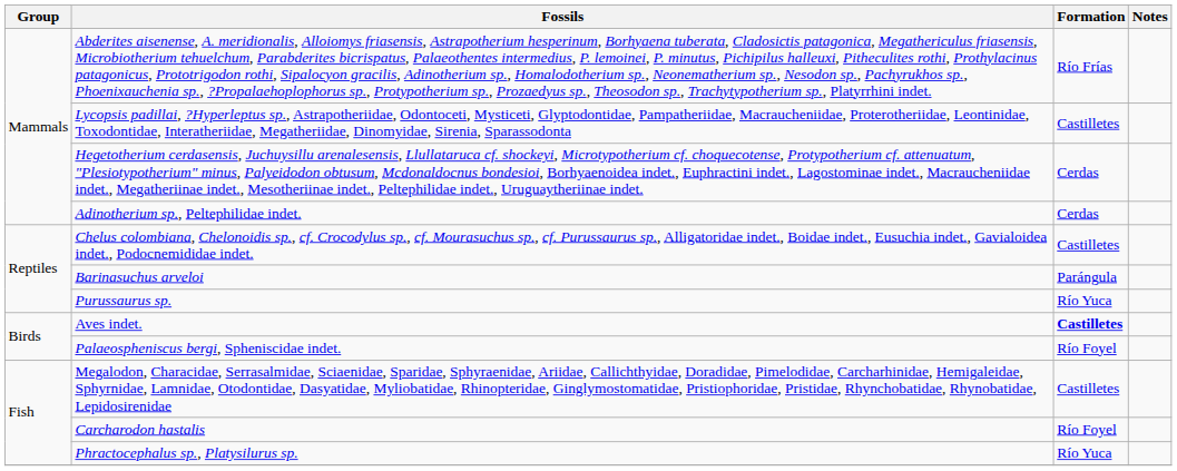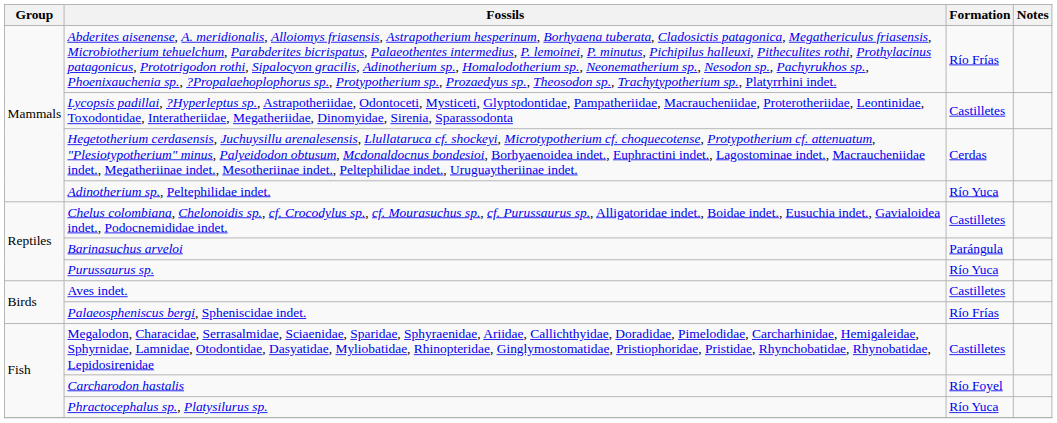 <table class="wikitable sortable">
 <tr>
 <th>Group</th>
 <th>Fossils</th>
 <th>Formation</th>
 <th class=unsortable>Notes</th>
 </tr>
 <tr>
 <td rowspan=4>Mammals</td>
 <td><em><a href='#'>Abderites aisenense</a></em>, <em><a href='#'>A. meridionalis</a></em>, <em><a href='#'>Alloiomys friasensis</a></em>, <em><a href='#'>Astrapotherium hesperinum</a></em>, <em><a href='#'>Borhyaena tuberata</a></em>, <em><a href='#'>Cladosictis patagonica</a></em>, <em><a href='#'>Megathericulus friasensis</a></em>, <em><a href='#'>Microbiotherium tehuelchum</a></em>, <em><a href='#'>Parabderites bicrispatus</a></em>, <em><a href='#'>Palaeothentes intermedius</a></em>, <em><a href='#'>P. lemoinei</a></em>, <em><a href='#'>P. minutus</a></em>, <em><a href='#'>Pichipilus halleuxi</a></em>, <em><a href='#'>Pitheculites rothi</a></em>, <em><a href='#'>Prothylacinus patagonicus</a></em>, <em><a href='#'>Prototrigodon rothi</a></em>, <em><a href='#'>Sipalocyon gracilis</a></em>, <em><a href='#'>Adinotherium sp.</a></em>, <em><a href='#'>Homalodotherium sp.</a></em>, <em><a href='#'>Neonematherium sp.</a></em>, <em><a href='#'>Nesodon sp.</a></em>, <em><a href='#'>Pachyrukhos sp.</a></em>, <em><a href='#'>Phoenixauchenia sp.</a></em>, <em><a href='#'>?Propalaehoplophorus sp.</a></em>, <em><a href='#'>Protypotherium sp.</a></em>, <em><a href='#'>Prozaedyus sp.</a></em>, <em><a href='#'>Theosodon sp.</a></em>, <em><a href='#'>Trachytypotherium sp.</a></em>, <a href='#'>Platyrrhini indet.</a></td>
 <td><a href='#'>Río Frías</a></td>
 <td></td>
 </tr>
 <tr>
 <td><em><a href='#'>Lycopsis padillai</a></em>, <em><a href='#'>?Hyperleptus sp.</a></em>, <a href='#'>Astrapotheriidae</a>, <a href='#'>Odontoceti</a>, <a href='#'>Mysticeti</a>, <a href='#'>Glyptodontidae</a>, <a href='#'>Pampatheriidae</a>, <a href='#'>Macraucheniidae</a>, <a href='#'>Proterotheriidae</a>, <a href='#'>Leontinidae</a>, <a href='#'>Toxodontidae</a>, <a href='#'>Interatheriidae</a>, <a href='#'>Megatheriidae</a>, <a href='#'>Dinomyidae</a>, <a href='#'>Sirenia</a>, <a href='#'>Sparassodonta</a></td>
 <td><a href='#'>Castilletes</a></td>
 <td></td>
 </tr>
 <tr>
 <td><em><a href='#'>Hegetotherium cerdasensis</a></em>, <em><a href='#'>Juchuysillu arenalesensis</a></em>, <em><a href='#'>Llullataruca cf. shockeyi</a></em>, <em><a href='#'>Microtypotherium cf. choquecotense</a></em>, <em><a href='#'>Protypotherium cf. attenuatum</a></em>, <em><a href='#'>"Plesiotypotherium" minus</a></em>, <em><a href='#'>Palyeidodon obtusum</a></em>, <em><a href='#'>Mcdonaldocnus bondesioi</a></em>, <a href='#'>Borhyaenoidea indet.</a>, <a href='#'>Euphractini indet.</a>, <a href='#'>Lagostominae indet.</a>, <a href='#'>Macraucheniidae indet.</a>, <a href='#'>Megatheriinae indet.</a>, <a href='#'>Mesotheriinae indet.</a>, <a href='#'>Peltephilidae indet.</a>, <a href='#'>Uruguaytheriinae indet.</a></td>
 <td><a href='#'>Cerdas</a></td>
 <td align=center></td>
 </tr>
 <tr>
 <td><em><a href='#'>Adinotherium sp.</a></em>, <a href='#'>Peltephilidae indet.</a></td>
-<td><a href='#'>Cerdas</a></td>
+<td><a href='#'>Río Yuca</a></td>
 <td></td>
 </tr>
 <tr>
 <td rowspan=3>Reptiles</td>
 <td><em><a href='#'>Chelus colombiana</a></em>, <em><a href='#'>Chelonoidis sp.</a></em>, <em><a href='#'>cf. Crocodylus sp.</a></em>, <em><a href='#'>cf. Mourasuchus sp.</a></em>, <em><a href='#'>cf. Purussaurus sp.</a></em>, <a href='#'>Alligatoridae indet.</a>, <a href='#'>Boidae indet.</a>, <a href='#'>Eusuchia indet.</a>, <a href='#'>Gavialoidea indet.</a>, <a href='#'>Podocnemididae indet.</a></td>
 <td><a href='#'>Castilletes</a></td>
 <td></td>
 </tr>
 <tr>
 <td><em><a href='#'>Barinasuchus arveloi</a></em></td>
 <td><a href='#'>Parángula</a></td>
 <td></td>
 </tr>
 <tr>
 <td><em><a href='#'>Purussaurus sp.</a></em></td>
 <td><a href='#'>Río Yuca</a></td>
 <td></td>
 </tr>
 <tr>
 <td rowspan=2>Birds</td>
 <td><a href='#'>Aves indet.</a></td>
-<td><strong><a href='#'>Castilletes</a></strong></td>
+<td><a href='#'>Castilletes</a></td>
 <td></td>
 </tr>
 <tr>
 <td><em><a href='#'>Palaeospheniscus bergi</a></em>, <a href='#'>Spheniscidae indet.</a></td>
-<td><a href='#'>Río Foyel</a></td>
+<td><a href='#'>Río Frías</a></td>
 <td></td>
 </tr>
 <tr>
 <td rowspan=3>Fish</td>
 <td><a href='#'>Megalodon</a>, <a href='#'>Characidae</a>, <a href='#'>Serrasalmidae</a>, <a href='#'>Sciaenidae</a>, <a href='#'>Sparidae</a>, <a href='#'>Sphyraenidae</a>, <a href='#'>Ariidae</a>, <a href='#'>Callichthyidae</a>, <a href='#'>Doradidae</a>, <a href='#'>Pimelodidae</a>, <a href='#'>Carcharhinidae</a>, <a href='#'>Hemigaleidae</a>, <a href='#'>Sphyrnidae</a>, <a href='#'>Lamnidae</a>, <a href='#'>Otodontidae</a>, <a href='#'>Dasyatidae</a>, <a href='#'>Myliobatidae</a>, <a href='#'>Rhinopteridae</a>, <a href='#'>Ginglymostomatidae</a>, <a href='#'>Pristiophoridae</a>, <a href='#'>Pristidae</a>, <a href='#'>Rhynchobatidae</a>, <a href='#'>Rhynobatidae</a>, <a href='#'>Lepidosirenidae</a></td>
 <td><a href='#'>Castilletes</a></td>
 <td></td>
 </tr>
 <tr>
 <td><em><a href='#'>Carcharodon hastalis</a></em></td>
 <td><a href='#'>Río Foyel</a></td>
 <td></td>
 </tr>
 <tr>
 <td><em><a href='#'>Phractocephalus sp.</a></em>, <em><a href='#'>Platysilurus sp.</a></em></td>
 <td><a href='#'>Río Yuca</a></td>
 <td></td>
 </tr>
 <tr>
 </tr>
 </table>
